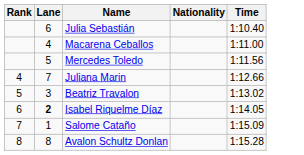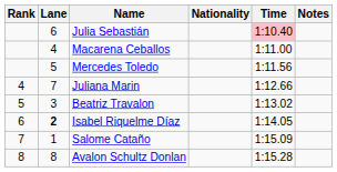 <table class="wikitable sortable" style="text-align:center">
 <tr>
 <th>Rank</th>
 <th>Lane</th>
 <th>Name</th>
 <th>Nationality</th>
 <th>Time</th>
+<th>Notes</th>
 </tr>
 <tr>
 <td></td>
 <td>6</td>
 <td align=left><a href='#'>Julia Sebastián</a></td>
 <td align=left></td>
-<td>1:10.40</td>
+<td style="background: pink;">1:10.40</td>
+<td></td>
 </tr>
 <tr>
 <td></td>
 <td>4</td>
 <td align=left><a href='#'>Macarena Ceballos</a></td>
 <td align=left></td>
 <td>1:11.00</td>
+<td></td>
 </tr>
 <tr>
 <td></td>
 <td>5</td>
 <td align=left><a href='#'>Mercedes Toledo</a></td>
 <td align=left></td>
 <td>1:11.56</td>
+<td></td>
 </tr>
 <tr>
 <td>4</td>
 <td>7</td>
 <td align=left><a href='#'>Juliana Marin</a></td>
 <td align=left></td>
 <td>1:12.66</td>
+<td></td>
 </tr>
 <tr>
 <td>5</td>
 <td>3</td>
 <td align=left><a href='#'>Beatriz Travalon</a></td>
 <td align=left></td>
 <td>1:13.02</td>
+<td></td>
 </tr>
 <tr>
 <td>6</td>
 <td><strong>2</strong></td>
 <td align=left><a href='#'>Isabel Riquelme Díaz</a></td>
 <td align=left></td>
 <td>1:14.05</td>
+<td></td>
 </tr>
 <tr>
 <td>7</td>
 <td>1</td>
 <td align=left><a href='#'>Salome Cataño</a></td>
 <td align=left></td>
 <td>1:15.09</td>
+<td></td>
 </tr>
 <tr>
 <td>8</td>
 <td>8</td>
 <td align=left><a href='#'>Avalon Schultz Donlan</a></td>
 <td align=left></td>
 <td>1:15.28</td>
+<td></td>
 </tr>
 </table>
